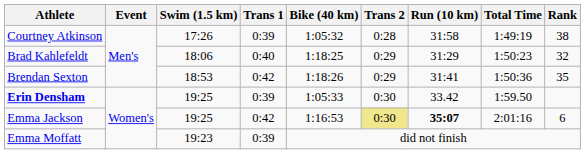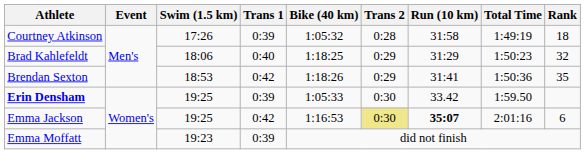 <table class="wikitable" style="font-size:90%">
 <tr>
 <th>Athlete</th>
 <th>Event</th>
 <th>Swim (1.5 km)</th>
 <th>Trans 1</th>
 <th>Bike (40 km)</th>
 <th>Trans 2</th>
 <th>Run (10 km)</th>
 <th>Total Time</th>
 <th>Rank</th>
 </tr>
 <tr align=center>
 <td align=left><a href='#'>Courtney Atkinson</a></td>
 <td align=left rowspan=3><a href='#'>Men's</a></td>
 <td>17:26</td>
 <td>0:39</td>
 <td>1:05:32</td>
 <td>0:28</td>
 <td>31:58</td>
 <td>1:49:19</td>
-<td>38</td>
+<td>18</td>
 </tr>
 <tr align=center>
 <td align=left><a href='#'>Brad Kahlefeldt</a></td>
 <td>18:06</td>
 <td>0:40</td>
 <td>1:18:25</td>
 <td>0:29</td>
 <td>31:29</td>
 <td>1:50:23</td>
 <td>32</td>
 </tr>
 <tr align=center>
 <td align=left><a href='#'>Brendan Sexton</a></td>
 <td>18:53</td>
 <td>0:42</td>
 <td>1:18:26</td>
 <td>0:29</td>
 <td>31:41</td>
 <td>1:50:36</td>
 <td>35</td>
 </tr>
 <tr align=center>
 <td align=left><strong><a href='#'>Erin Densham</a></strong></td>
 <td rowspan=3><a href='#'>Women's</a></td>
 <td>19:25</td>
 <td>0:39</td>
 <td>1:05:33</td>
 <td>0:30</td>
 <td>33.42</td>
 <td>1:59.50</td>
 <td></td>
 </tr>
 <tr align=center>
 <td align=left><a href='#'>Emma Jackson</a></td>
 <td>19:25</td>
 <td>0:42</td>
 <td>1:16:53</td>
 <td style="background: khaki;">0:30</td>
 <td><strong>35:07</strong></td>
 <td>2:01:16</td>
 <td>6</td>
 </tr>
 <tr align=center>
 <td align=left><a href='#'>Emma Moffatt</a></td>
 <td>19:23</td>
 <td>0:39</td>
 <td colspan=5>did not finish</td>
 </tr>
 </table>
